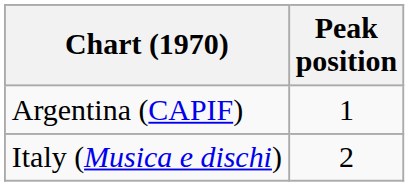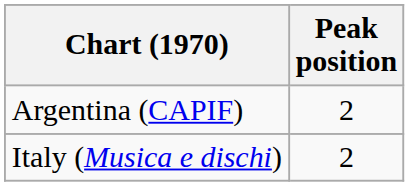 <table class="wikitable sortable">
 <tr>
 <th align="left">Chart (1970)</th>
 <th align="left">Peak<br>position</th>
 </tr>
 <tr>
 <td align="left">Argentina (<a href='#'>CAPIF</a>)</td>
-<td align="center">1</td>
+<td align="center">2</td>
 </tr>
 <tr>
 <td align="left">Italy (<em><a href='#'>Musica e dischi</a></em>)</td>
 <td align="center">2</td>
 </tr>
 </table>
